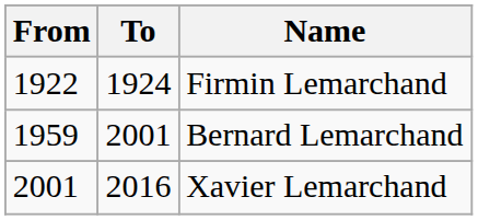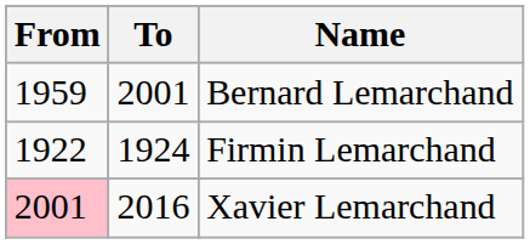 <table class="wikitable">
 <tr>
 <th>From</th>
 <th>To</th>
 <th>Name</th>
 </tr>
 <tr>
+<td>1959</td>
+<td>2001</td>
+<td>Bernard Lemarchand</td>
+</tr>
+<tr>
 <td>1922</td>
 <td>1924</td>
 <td>Firmin Lemarchand</td>
 </tr>
 <tr>
-<td>1959</td>
-<td>2001</td>
-<td>Bernard Lemarchand</td>
-</tr>
-<tr>
-<td>2001</td>
+<td style="background: pink;">2001</td>
 <td>2016</td>
 <td>Xavier Lemarchand</td>
 </tr>
 </table>
